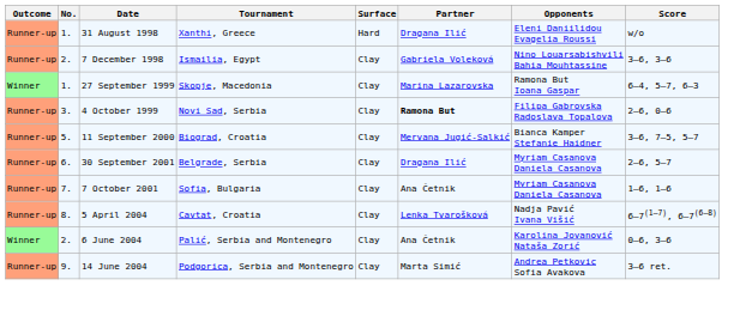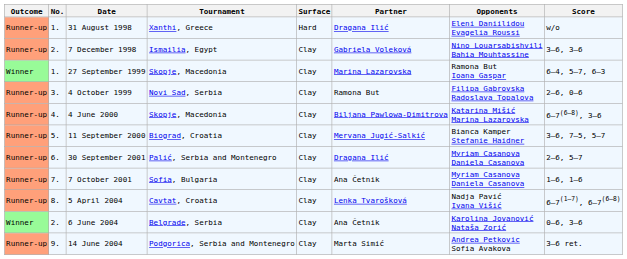 <table class="sortable wikitable" style=font-size:97%>
 <tr>
 <th>Outcome</th>
 <th>No.</th>
 <th>Date</th>
 <th>Tournament</th>
 <th>Surface</th>
 <th>Partner</th>
 <th>Opponents</th>
 <th>Score</th>
 </tr>
 <tr bgcolor="#f0f8ff">
 <td bgcolor="FFA07A">Runner-up</td>
 <td>1.</td>
 <td>31 August 1998</td>
 <td><a href='#'>Xanthi</a>, Greece</td>
 <td>Hard</td>
 <td> <a href='#'>Dragana Ilić</a></td>
 <td> <a href='#'>Eleni Daniilidou</a> <br>  <a href='#'>Evagelia Roussi</a></td>
 <td>w/o</td>
 </tr>
 <tr style="background:#f0f8ff;">
 <td bgcolor="FFA07A">Runner-up</td>
 <td>2.</td>
 <td>7 December 1998</td>
 <td><a href='#'>Ismailia</a>, Egypt</td>
 <td>Clay</td>
 <td> <a href='#'>Gabriela Voleková</a></td>
 <td> <a href='#'>Nino Louarsabishvili</a> <br>  <a href='#'>Bahia Mouhtassine</a></td>
 <td>3–6, 3–6</td>
 </tr>
 <tr style="background:#f0f8ff;">
 <td style="background:#98fb98;">Winner</td>
 <td>1.</td>
 <td>27 September 1999</td>
 <td><a href='#'>Skopje</a>, Macedonia</td>
 <td>Clay</td>
 <td> <a href='#'>Marina Lazarovska</a></td>
 <td> Ramona But   <br>  <a href='#'>Ioana Gaspar</a></td>
 <td>6–4, 5–7, 6–3</td>
 </tr>
 <tr bgcolor="#f0f8ff">
 <td bgcolor="FFA07A">Runner-up</td>
 <td>3.</td>
 <td>4 October 1999</td>
 <td><a href='#'>Novi Sad</a>, Serbia</td>
 <td>Clay</td>
-<td><strong> Ramona But</strong></td>
+<td> Ramona But</td>
 <td> <a href='#'>Filipa Gabrovska</a> <br>  <a href='#'>Radoslava Topalova</a></td>
 <td>2–6, 0–6</td>
+</tr>
+<tr style="background:#f0f8ff;">
+<td bgcolor="FFA07A">Runner-up</td>
+<td>4.</td>
+<td>4 June 2000</td>
+<td><a href='#'>Skopje</a>, Macedonia</td>
+<td>Clay</td>
+<td> <a href='#'>Biljana Pawlowa-Dimitrova</a></td>
+<td> <a href='#'>Katarina Mišić</a> <br>  <a href='#'>Marina Lazarovska</a></td>
+<td>6–7<sup>(6–8)</sup>, 3–6</td>
 </tr>
 <tr style="background:#f0f8ff;">
 <td bgcolor="FFA07A">Runner-up</td>
 <td>5.</td>
 <td>11 September 2000</td>
 <td><a href='#'>Biograd</a>, Croatia</td>
 <td>Clay</td>
 <td> <a href='#'>Mervana Jugić-Salkić</a></td>
 <td> Bianca Kamper <br>  <a href='#'>Stefanie Haidner</a></td>
 <td>3–6, 7–5, 5–7</td>
 </tr>
 <tr bgcolor="#f0f8ff">
 <td bgcolor="FFA07A">Runner-up</td>
 <td>6.</td>
 <td>30 September 2001</td>
-<td><a href='#'>Belgrade</a>, Serbia</td>
+<td><a href='#'>Palić</a>, Serbia and Montenegro</td>
 <td>Clay</td>
 <td> <a href='#'>Dragana Ilić</a></td>
 <td> <a href='#'>Myriam Casanova</a> <br>  <a href='#'>Daniela Casanova</a></td>
 <td>2–6, 5–7</td>
 </tr>
 <tr bgcolor="#f0f8ff">
 <td bgcolor="FFA07A">Runner-up</td>
 <td>7.</td>
 <td>7 October 2001</td>
 <td><a href='#'>Sofia</a>, Bulgaria</td>
 <td>Clay</td>
 <td> Ana Četnik</td>
 <td> <a href='#'>Myriam Casanova</a> <br>  <a href='#'>Daniela Casanova</a></td>
 <td>1–6, 1–6</td>
 </tr>
 <tr bgcolor=f0f8ff>
 <td bgcolor="FFA07A">Runner-up</td>
 <td>8.</td>
 <td>5 April 2004</td>
 <td><a href='#'>Cavtat</a>, Croatia</td>
 <td>Clay</td>
 <td> <a href='#'>Lenka Tvarošková</a></td>
 <td> Nadja Pavić<br>  <a href='#'>Ivana Višić</a></td>
 <td>6–7<sup>(1–7)</sup>, 6–7<sup>(6–8)</sup></td>
 </tr>
 <tr bgcolor="#f0f8ff">
 <td bgcolor="98FB98">Winner</td>
 <td>2.</td>
 <td>6 June 2004</td>
-<td><a href='#'>Palić</a>, Serbia and Montenegro</td>
+<td><a href='#'>Belgrade</a>, Serbia</td>
 <td>Clay</td>
 <td> Ana Četnik</td>
 <td> <a href='#'>Karolina Jovanović</a><br> <a href='#'>Nataša Zorić</a></td>
 <td>0–6, 3–6</td>
 </tr>
 <tr bgcolor="#f0f8ff">
 <td bgcolor="FFA07A">Runner-up</td>
 <td>9.</td>
 <td>14 June 2004</td>
 <td><a href='#'>Podgorica</a>, Serbia and Montenegro</td>
 <td>Clay</td>
 <td> Marta Simić</td>
 <td> <a href='#'>Andrea Petkovic</a> <br>  Sofia Avakova</td>
 <td>3–6 ret.</td>
 </tr>
 </table>
